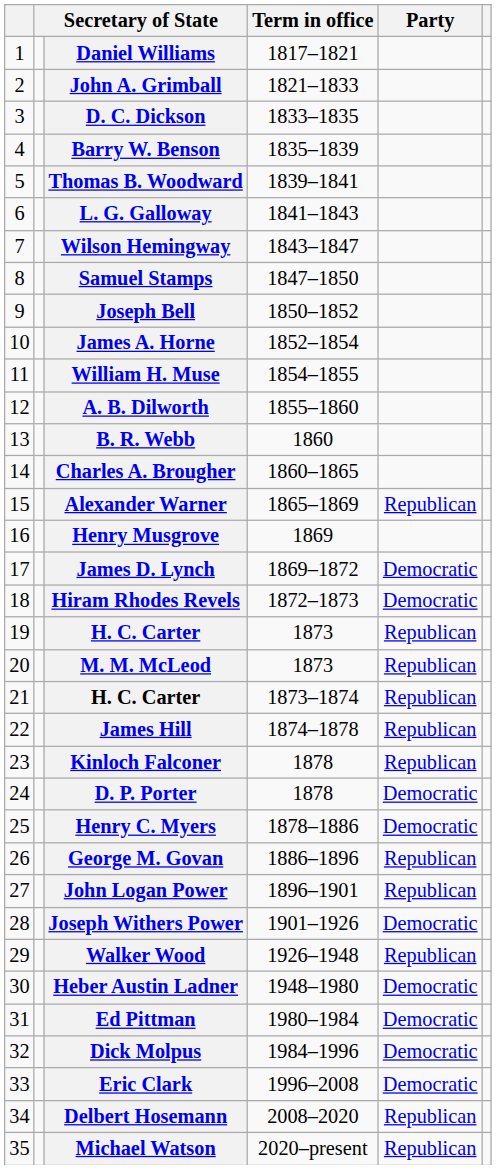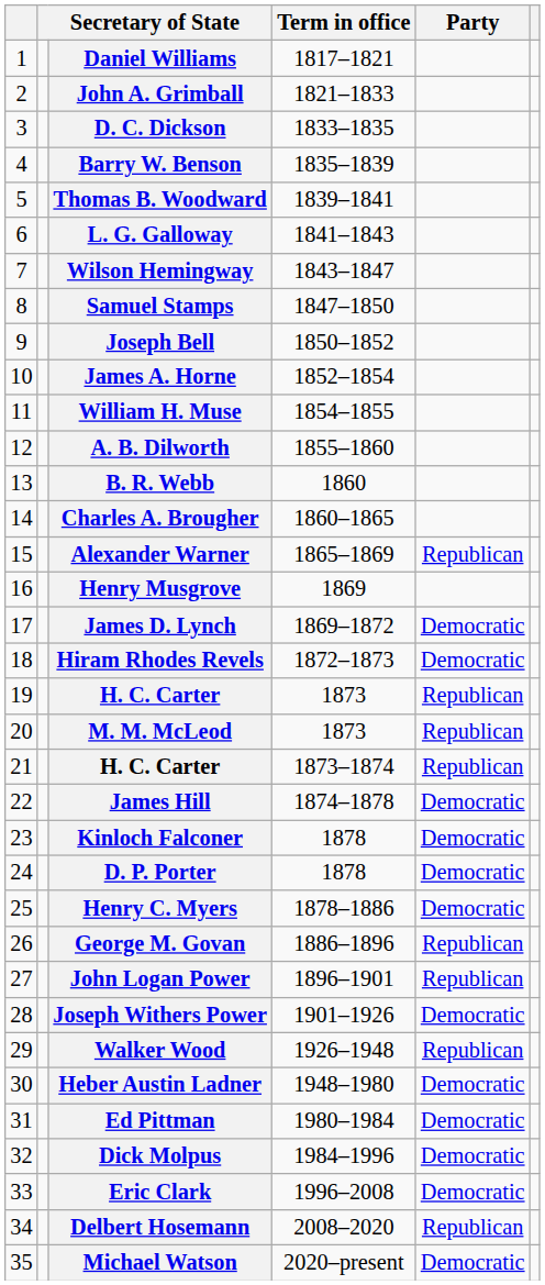 <table class="wikitable sortable" style="text-align:center;">
 <tr>
 <th scope="col" data-sort-type="number"></th>
 <th scope="col" colspan="2"><strong>Secretary of State</strong></th>
 <th scope="col">Term in office</th>
 <th scope="col">Party</th>
 <th scope="col" class="unsortable"></th>
 </tr>
 <tr>
 <td>1</td>
 <td></td>
 <th scope="row"><a href='#'>Daniel Williams</a></th>
 <td>1817–1821</td>
 <td></td>
 <td></td>
 </tr>
 <tr>
 <td>2</td>
 <td></td>
 <th scope="row"><a href='#'>John A. Grimball</a></th>
 <td>1821–1833</td>
 <td></td>
 <td></td>
 </tr>
 <tr>
 <td>3</td>
 <td></td>
 <th scope="row"><a href='#'>D. C. Dickson</a></th>
 <td>1833–1835</td>
 <td></td>
 <td></td>
 </tr>
 <tr>
 <td>4</td>
 <td></td>
 <th scope="row"><a href='#'>Barry W. Benson</a></th>
 <td>1835–1839</td>
 <td></td>
 <td></td>
 </tr>
 <tr>
 <td>5</td>
 <td></td>
 <th scope="row"><a href='#'>Thomas B. Woodward</a></th>
 <td>1839–1841</td>
 <td></td>
 <td></td>
 </tr>
 <tr>
 <td>6</td>
 <td></td>
 <th scope="row"><a href='#'>L. G. Galloway</a></th>
 <td>1841–1843</td>
 <td></td>
 <td></td>
 </tr>
 <tr>
 <td>7</td>
 <td></td>
 <th scope="row"><a href='#'>Wilson Hemingway</a></th>
 <td>1843–1847</td>
 <td></td>
 <td></td>
 </tr>
 <tr>
 <td>8</td>
 <td></td>
 <th scope="row"><a href='#'>Samuel Stamps</a></th>
 <td>1847–1850</td>
 <td></td>
 <td></td>
 </tr>
 <tr>
 <td>9</td>
 <td></td>
 <th scope="row"><a href='#'>Joseph Bell</a></th>
 <td>1850–1852</td>
 <td></td>
 <td></td>
 </tr>
 <tr>
 <td>10</td>
 <td></td>
 <th scope="row"><a href='#'>James A. Horne</a></th>
 <td>1852–1854</td>
 <td></td>
 <td></td>
 </tr>
 <tr>
 <td>11</td>
 <td></td>
 <th scope="row"><a href='#'>William H. Muse</a></th>
 <td>1854–1855</td>
 <td></td>
 <td></td>
 </tr>
 <tr>
 <td>12</td>
 <td></td>
 <th scope="row"><a href='#'>A. B. Dilworth</a></th>
 <td>1855–1860</td>
 <td></td>
 <td></td>
 </tr>
 <tr>
 <td>13</td>
 <td></td>
 <th scope="row"><a href='#'>B. R. Webb</a></th>
 <td>1860</td>
 <td></td>
 <td></td>
 </tr>
 <tr>
 <td>14</td>
 <td></td>
 <th scope="row"><a href='#'>Charles A. Brougher</a></th>
 <td>1860–1865</td>
 <td></td>
 <td></td>
 </tr>
 <tr>
 <td>15</td>
 <td></td>
 <th scope="row"><a href='#'>Alexander Warner</a></th>
 <td>1865–1869</td>
 <td><a href='#'>Republican</a></td>
 <td></td>
 </tr>
 <tr>
 <td>16</td>
 <td></td>
 <th scope="row"><a href='#'>Henry Musgrove</a></th>
 <td>1869</td>
 <td></td>
 <td></td>
 </tr>
 <tr>
 <td>17</td>
 <td></td>
 <th scope="row"><a href='#'>James D. Lynch</a></th>
 <td>1869–1872</td>
 <td><a href='#'>Democratic</a></td>
 <td></td>
 </tr>
 <tr>
 <td>18</td>
 <td></td>
 <th scope="row"><a href='#'>Hiram Rhodes Revels</a></th>
 <td>1872–1873</td>
 <td><a href='#'>Democratic</a></td>
 <td></td>
 </tr>
 <tr>
 <td>19</td>
 <td></td>
 <th scope="row"><a href='#'>H. C. Carter</a></th>
 <td>1873</td>
 <td><a href='#'>Republican</a></td>
 <td></td>
 </tr>
 <tr>
 <td>20</td>
 <td></td>
 <th scope="row"><a href='#'>M. M. McLeod</a></th>
 <td>1873</td>
 <td><a href='#'>Republican</a></td>
 <td></td>
 </tr>
 <tr>
 <td>21</td>
 <td></td>
 <th scope="row">H. C. Carter</th>
 <td>1873–1874</td>
 <td><a href='#'>Republican</a></td>
 <td></td>
 </tr>
 <tr>
 <td>22</td>
 <td></td>
 <th scope="row"><a href='#'>James Hill</a></th>
 <td>1874–1878</td>
-<td><a href='#'>Republican</a></td>
+<td><a href='#'>Democratic</a></td>
 <td></td>
 </tr>
 <tr>
 <td>23</td>
 <td></td>
 <th scope="row"><a href='#'>Kinloch Falconer</a></th>
 <td>1878</td>
-<td><a href='#'>Republican</a></td>
+<td><a href='#'>Democratic</a></td>
 <td></td>
 </tr>
 <tr>
 <td>24</td>
 <td></td>
 <th scope="row"><a href='#'>D. P. Porter</a></th>
 <td>1878</td>
 <td><a href='#'>Democratic</a></td>
 <td></td>
 </tr>
 <tr>
 <td>25</td>
 <td></td>
 <th scope="row"><a href='#'>Henry C. Myers</a></th>
 <td>1878–1886</td>
 <td><a href='#'>Democratic</a></td>
 <td></td>
 </tr>
 <tr>
 <td>26</td>
 <td></td>
 <th scope="row"><a href='#'>George M. Govan</a></th>
 <td>1886–1896</td>
 <td><a href='#'>Republican</a></td>
 <td></td>
 </tr>
 <tr>
 <td>27</td>
 <td></td>
 <th scope="row"><a href='#'>John Logan Power</a></th>
 <td>1896–1901</td>
 <td><a href='#'>Republican</a></td>
 <td></td>
 </tr>
 <tr>
 <td>28</td>
 <td></td>
 <th scope="row"><a href='#'>Joseph Withers Power</a></th>
 <td>1901–1926</td>
 <td><a href='#'>Democratic</a></td>
 <td></td>
 </tr>
 <tr>
 <td>29</td>
 <td></td>
 <th scope="row"><a href='#'>Walker Wood</a></th>
 <td>1926–1948</td>
 <td><a href='#'>Republican</a></td>
 <td></td>
 </tr>
 <tr>
 <td>30</td>
 <td></td>
 <th scope="row"><a href='#'>Heber Austin Ladner</a></th>
 <td>1948–1980</td>
 <td><a href='#'>Democratic</a></td>
 <td></td>
 </tr>
 <tr>
 <td>31</td>
 <td></td>
 <th scope="row"><a href='#'>Ed Pittman</a></th>
 <td>1980–1984</td>
 <td><a href='#'>Democratic</a></td>
 <td></td>
 </tr>
 <tr>
 <td>32</td>
 <td></td>
 <th scope="row"><a href='#'>Dick Molpus</a></th>
 <td>1984–1996</td>
 <td><a href='#'>Democratic</a></td>
 <td></td>
 </tr>
 <tr>
 <td>33</td>
 <td></td>
 <th scope="row"><a href='#'>Eric Clark</a></th>
 <td>1996–2008</td>
 <td><a href='#'>Democratic</a></td>
 <td></td>
 </tr>
 <tr>
 <td>34</td>
 <td></td>
 <th scope="row"><a href='#'>Delbert Hosemann</a></th>
 <td>2008–2020</td>
 <td><a href='#'>Republican</a></td>
 <td></td>
 </tr>
 <tr>
 <td>35</td>
 <td></td>
 <th scope="row"><a href='#'>Michael Watson</a></th>
 <td>2020–present</td>
-<td><a href='#'>Republican</a></td>
+<td><a href='#'>Democratic</a></td>
 <td></td>
 </tr>
 </table>
